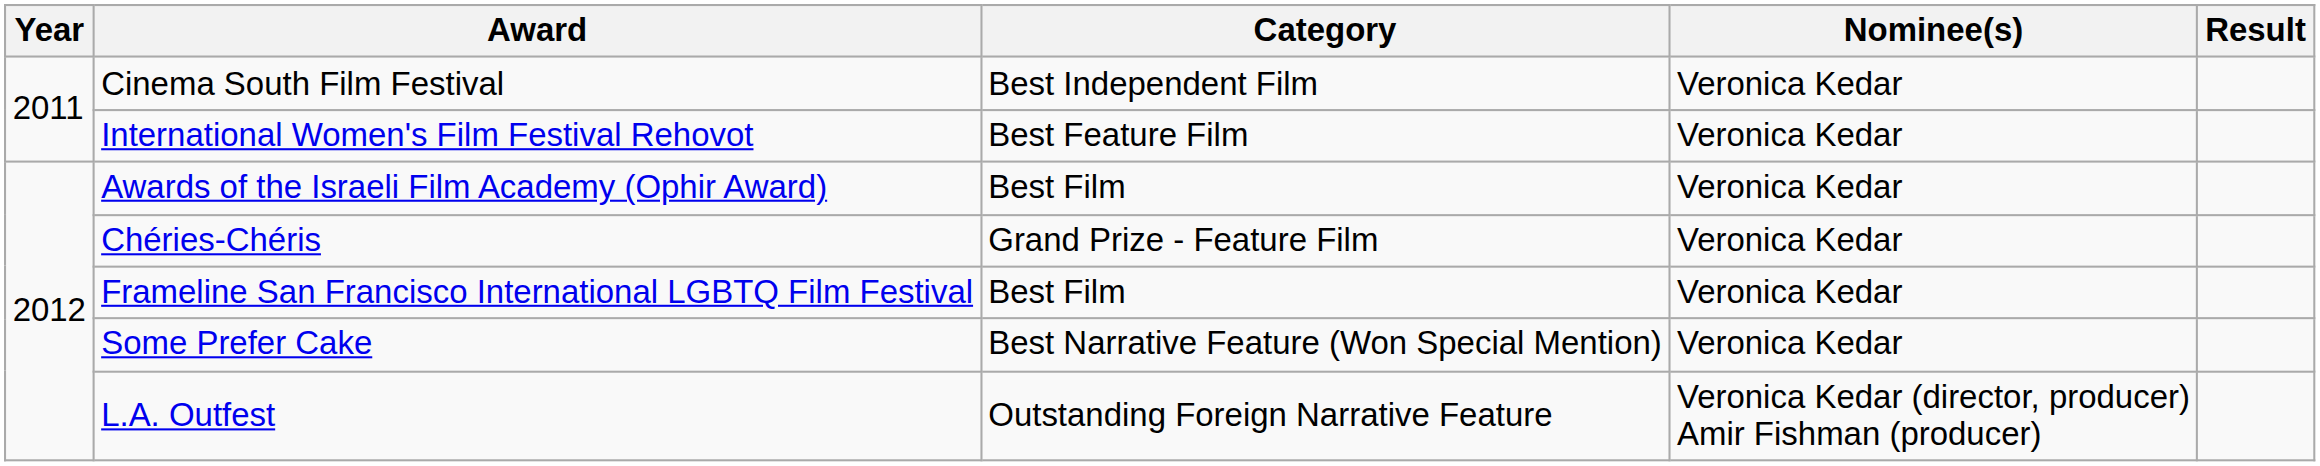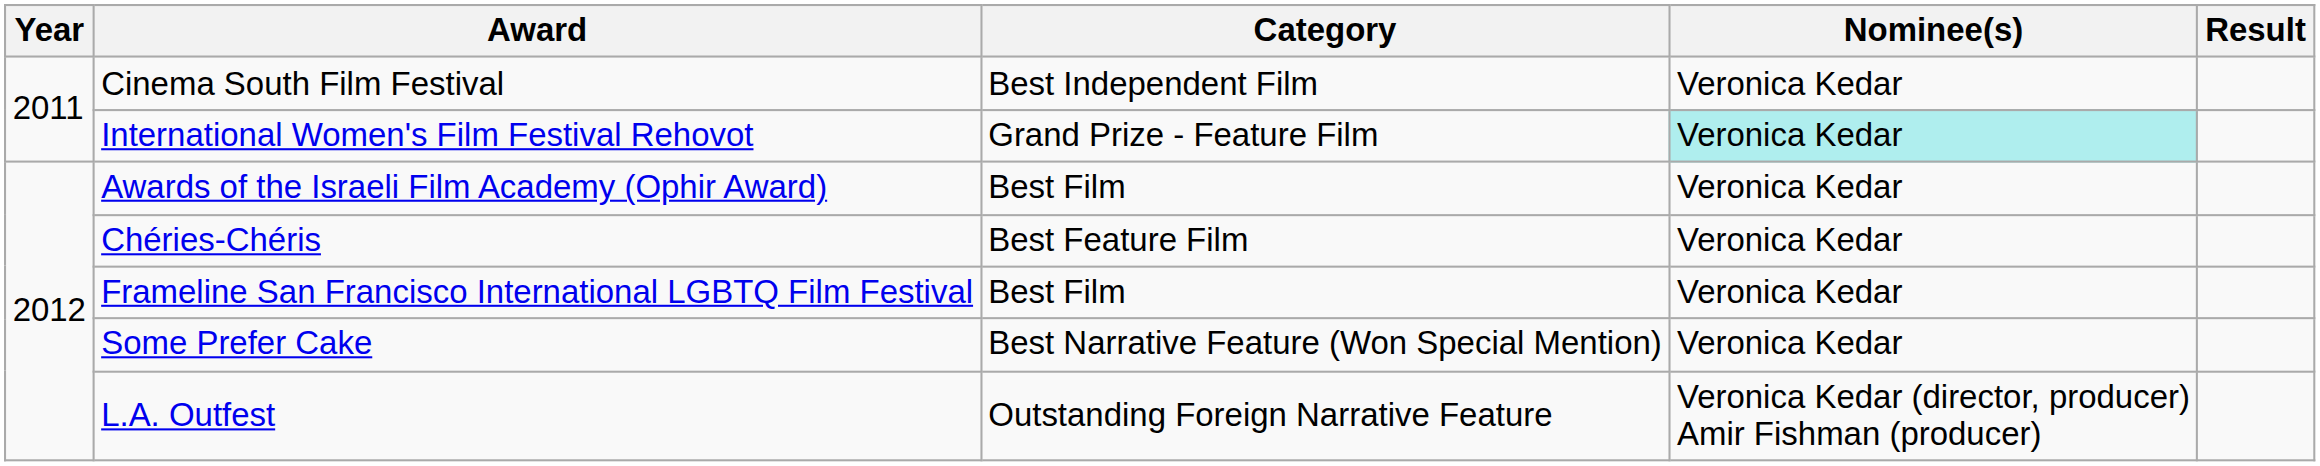 <table class="wikitable">
 <tr>
 <th>Year</th>
 <th>Award</th>
 <th>Category</th>
 <th>Nominee(s)</th>
 <th>Result</th>
 </tr>
 <tr>
 <td rowspan="2">2011</td>
 <td>Cinema South Film Festival</td>
 <td>Best Independent Film</td>
 <td>Veronica Kedar</td>
 <td></td>
 </tr>
 <tr>
 <td><a href='#'>International Women's Film Festival Rehovot</a></td>
-<td>Best Feature Film</td>
-<td>Veronica Kedar</td>
+<td>Grand Prize - Feature Film</td>
+<td style="background: paleturquoise;">Veronica Kedar</td>
 <td></td>
 </tr>
 <tr>
 <td rowspan="5">2012</td>
 <td><a href='#'>Awards of the Israeli Film Academy (Ophir Award)</a></td>
 <td>Best Film</td>
 <td>Veronica Kedar</td>
 <td></td>
 </tr>
 <tr>
 <td><a href='#'>Chéries-Chéris</a></td>
-<td>Grand Prize - Feature Film</td>
+<td>Best Feature Film</td>
 <td>Veronica Kedar</td>
 <td></td>
 </tr>
 <tr>
 <td><a href='#'>Frameline San Francisco International LGBTQ Film Festival</a></td>
 <td>Best Film</td>
 <td>Veronica Kedar</td>
 <td></td>
 </tr>
 <tr>
 <td><a href='#'>Some Prefer Cake</a></td>
 <td>Best Narrative Feature (Won Special Mention)</td>
 <td>Veronica Kedar</td>
 <td></td>
 </tr>
 <tr>
 <td><a href='#'>L.A. Outfest</a></td>
 <td>Outstanding Foreign Narrative Feature</td>
 <td>Veronica Kedar (director, producer)<br>Amir Fishman (producer)</td>
 <td></td>
 </tr>
 </table>
